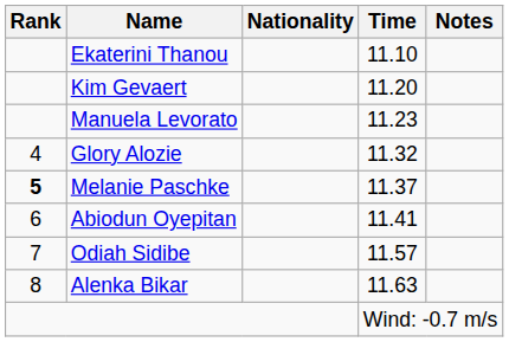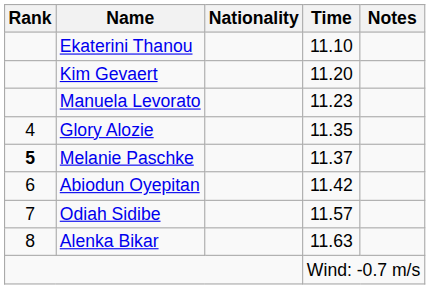 <table class="wikitable sortable" style="text-align:center">
 <tr>
 <th>Rank</th>
 <th>Name</th>
 <th>Nationality</th>
 <th>Time</th>
 <th>Notes</th>
 </tr>
 <tr>
 <td></td>
 <td align=left><a href='#'>Ekaterini Thanou</a></td>
 <td align=left></td>
 <td>11.10</td>
 <td></td>
 </tr>
 <tr>
 <td></td>
 <td align=left><a href='#'>Kim Gevaert</a></td>
 <td align=left></td>
 <td>11.20</td>
 <td></td>
 </tr>
 <tr>
 <td></td>
 <td align=left><a href='#'>Manuela Levorato</a></td>
 <td align=left></td>
 <td>11.23</td>
 <td></td>
 </tr>
 <tr>
 <td>4</td>
 <td align=left><a href='#'>Glory Alozie</a></td>
 <td align=left></td>
-<td>11.32</td>
+<td>11.35</td>
 <td></td>
 </tr>
 <tr>
 <td><strong>5</strong></td>
 <td align=left><a href='#'>Melanie Paschke</a></td>
 <td align=left></td>
 <td>11.37</td>
 <td></td>
 </tr>
 <tr>
 <td>6</td>
 <td align=left><a href='#'>Abiodun Oyepitan</a></td>
 <td align=left></td>
-<td>11.41</td>
+<td>11.42</td>
 <td></td>
 </tr>
 <tr>
 <td>7</td>
 <td align=left><a href='#'>Odiah Sidibe</a></td>
 <td align=left></td>
 <td>11.57</td>
 <td></td>
 </tr>
 <tr>
 <td>8</td>
 <td align=left><a href='#'>Alenka Bikar</a></td>
 <td align=left></td>
 <td>11.63</td>
 <td></td>
 </tr>
 <tr>
 <td colspan="3"></td>
 <td colspan="2">Wind: -0.7 m/s</td>
 </tr>
 </table>
